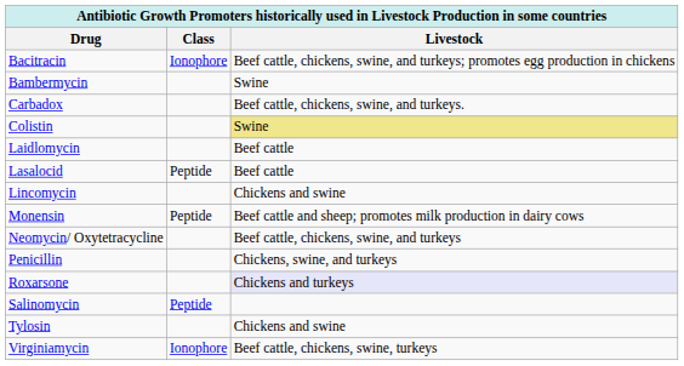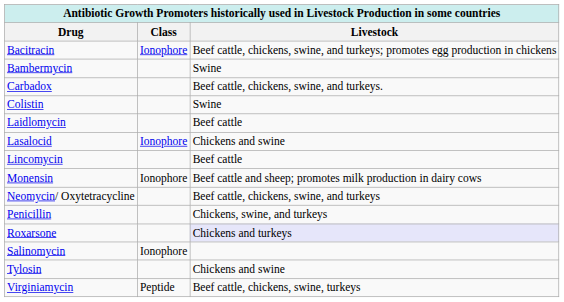 <table class="wikitable sortable">
 <tr>
 <th colspan="5" style="background-color: #CCEEEE;">Antibiotic Growth Promoters historically used in Livestock Production in some countries</th>
 </tr>
 <tr>
 <th>Drug</th>
 <th>Class</th>
 <th>Livestock</th>
 </tr>
 <tr>
 <td><a href='#'>Bacitracin</a></td>
 <td><a href='#'>Ionophore</a></td>
 <td>Beef cattle, chickens, swine, and turkeys; promotes egg production in chickens</td>
 </tr>
 <tr>
 <td><a href='#'>Bambermycin</a></td>
 <td></td>
 <td>Swine</td>
 </tr>
 <tr>
 <td><a href='#'>Carbadox</a></td>
 <td></td>
 <td>Beef cattle, chickens, swine, and turkeys.</td>
 </tr>
 <tr>
 <td><a href='#'>Colistin</a></td>
 <td></td>
-<td style="background: khaki;">Swine</td>
+<td>Swine</td>
 </tr>
 <tr>
 <td><a href='#'>Laidlomycin</a></td>
 <td></td>
 <td>Beef cattle</td>
 </tr>
 <tr>
 <td><a href='#'>Lasalocid</a></td>
-<td>Peptide</td>
-<td>Beef cattle</td>
+<td><a href='#'>Ionophore</a></td>
+<td>Chickens and swine</td>
 </tr>
 <tr>
 <td><a href='#'>Lincomycin</a></td>
 <td></td>
-<td>Chickens and swine</td>
+<td>Beef cattle</td>
 </tr>
 <tr>
 <td><a href='#'>Monensin</a></td>
-<td>Peptide</td>
+<td>Ionophore</td>
 <td>Beef cattle and sheep; promotes milk production in dairy cows</td>
 </tr>
 <tr>
 <td><a href='#'>Neomycin</a>/ Oxytetracycline</td>
 <td></td>
 <td>Beef cattle, chickens, swine, and turkeys</td>
 </tr>
 <tr>
 <td><a href='#'>Penicillin</a></td>
 <td></td>
 <td>Chickens, swine, and turkeys</td>
 </tr>
 <tr>
 <td><a href='#'>Roxarsone</a></td>
 <td></td>
 <td style="background: lavender;">Chickens and turkeys</td>
 </tr>
 <tr>
 <td><a href='#'>Salinomycin</a></td>
-<td><a href='#'>Peptide</a></td>
+<td>Ionophore</td>
 <td></td>
 </tr>
 <tr>
 <td><a href='#'>Tylosin</a></td>
 <td></td>
 <td>Chickens and swine</td>
 </tr>
 <tr>
 <td><a href='#'>Virginiamycin</a></td>
-<td><a href='#'>Ionophore</a></td>
+<td>Peptide</td>
 <td>Beef cattle, chickens, swine, turkeys</td>
 </tr>
 </table>
